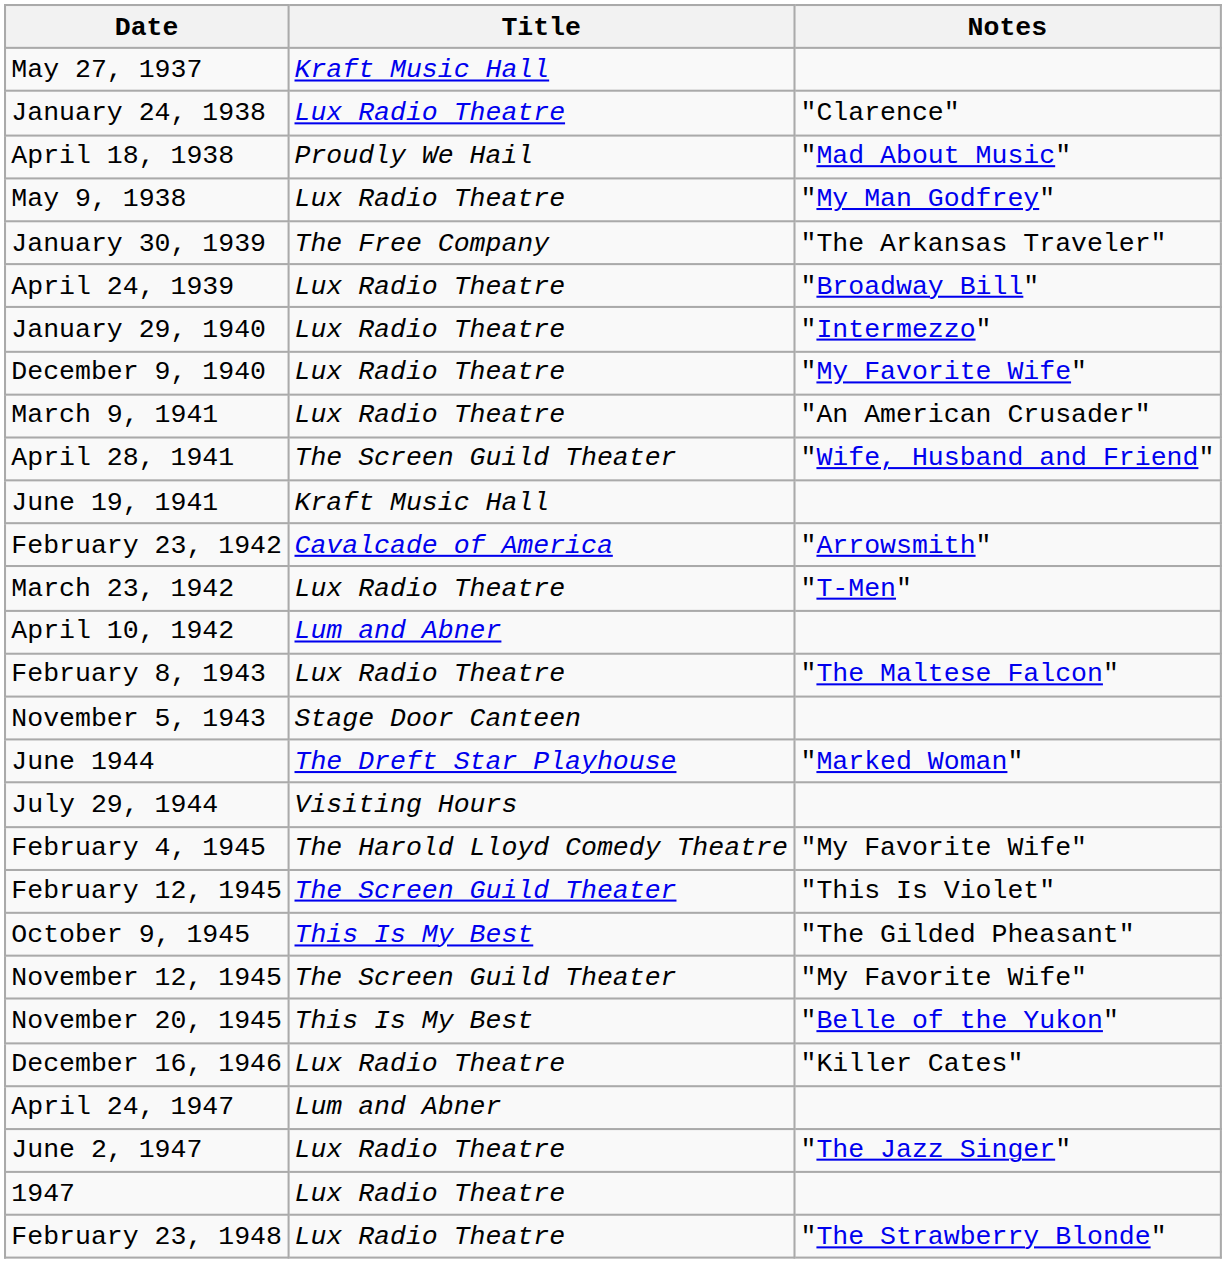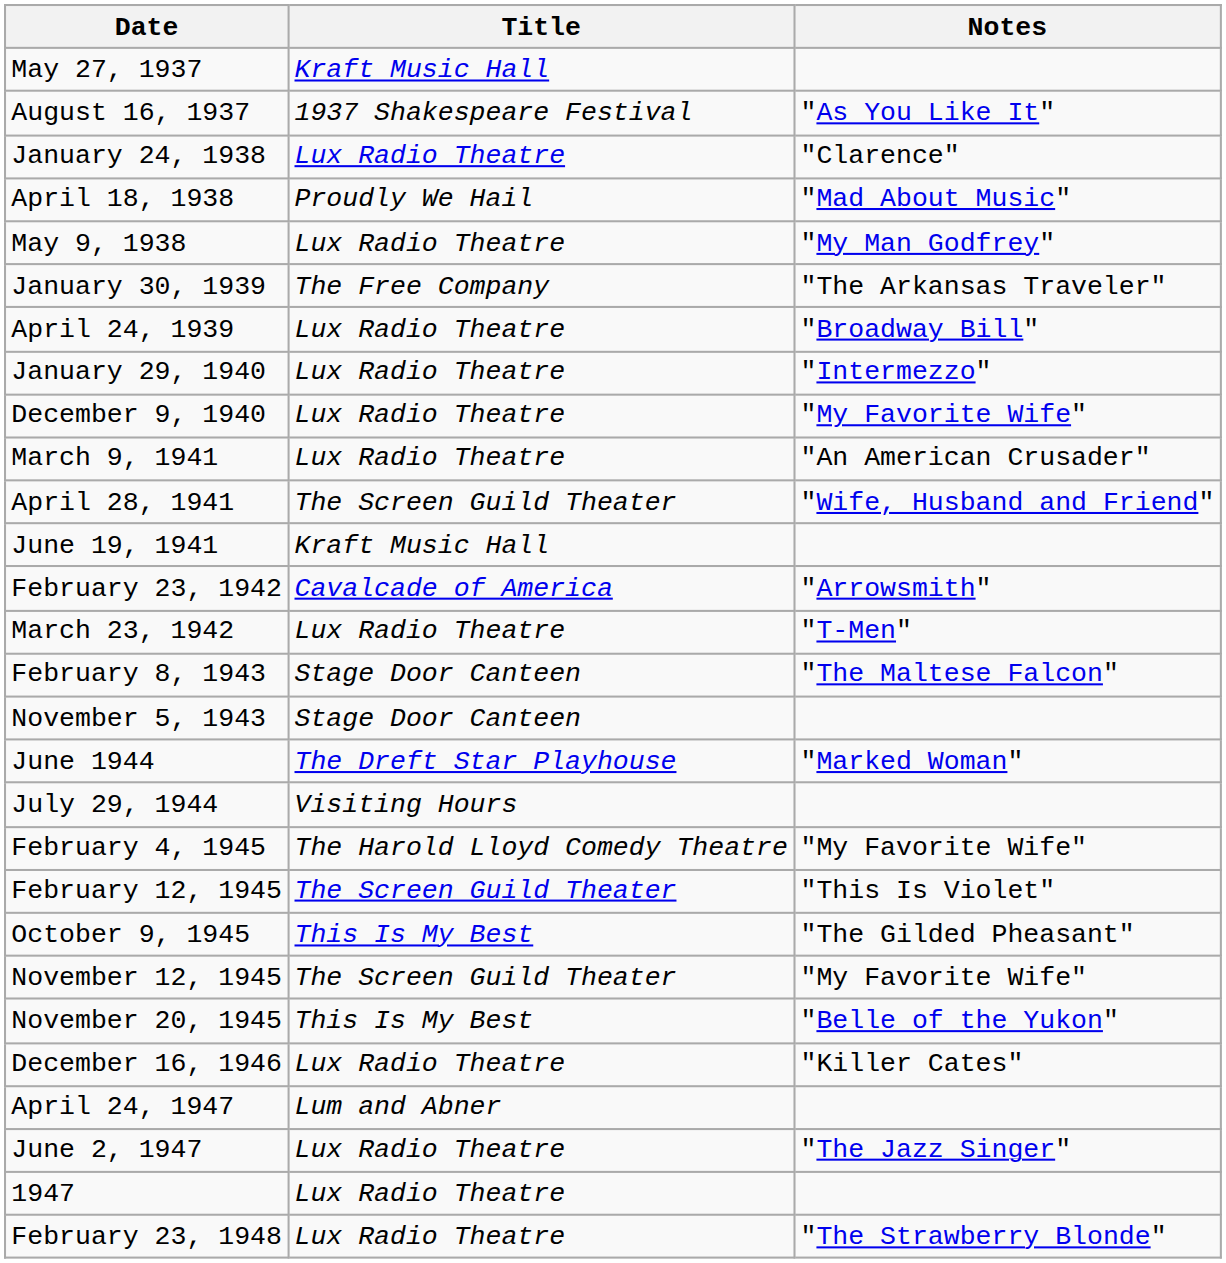 <table class="wikitable">
 <tr>
 <th>Date</th>
 <th>Title</th>
 <th>Notes</th>
 </tr>
 <tr>
 <td>May 27, 1937</td>
 <td><em><a href='#'>Kraft Music Hall</a></em></td>
 <td></td>
+</tr>
+<tr>
+<td>August 16, 1937</td>
+<td><em>1937 Shakespeare Festival</em></td>
+<td>"<a href='#'>As You Like It</a>"</td>
 </tr>
 <tr>
 <td>January 24, 1938</td>
 <td><em><a href='#'>Lux Radio Theatre</a></em></td>
 <td>"Clarence"</td>
 </tr>
 <tr>
 <td>April 18, 1938</td>
 <td><em>Proudly We Hail</em></td>
 <td>"<a href='#'>Mad About Music</a>"</td>
 </tr>
 <tr>
 <td>May 9, 1938</td>
 <td><em>Lux Radio Theatre</em></td>
 <td>"<a href='#'>My Man Godfrey</a>"</td>
 </tr>
 <tr>
 <td>January 30, 1939</td>
 <td><em>The Free Company</em></td>
 <td>"The Arkansas Traveler"</td>
 </tr>
 <tr>
 <td>April 24, 1939</td>
 <td><em>Lux Radio Theatre</em></td>
 <td>"<a href='#'>Broadway Bill</a>"</td>
 </tr>
 <tr>
 <td>January 29, 1940</td>
 <td><em>Lux Radio Theatre</em></td>
 <td>"<a href='#'>Intermezzo</a>"</td>
 </tr>
 <tr>
 <td>December 9, 1940</td>
 <td><em>Lux Radio Theatre</em></td>
 <td>"<a href='#'>My Favorite Wife</a>"</td>
 </tr>
 <tr>
 <td>March 9, 1941</td>
 <td><em>Lux Radio Theatre</em></td>
 <td>"An American Crusader"</td>
 </tr>
 <tr>
 <td>April 28, 1941</td>
 <td><em>The Screen Guild Theater</em></td>
 <td>"<a href='#'>Wife, Husband and Friend</a>"</td>
 </tr>
 <tr>
 <td>June 19, 1941</td>
 <td><em>Kraft Music Hall</em></td>
 <td></td>
 </tr>
 <tr>
 <td>February 23, 1942</td>
 <td><em><a href='#'>Cavalcade of America</a></em></td>
 <td>"<a href='#'>Arrowsmith</a>"</td>
 </tr>
 <tr>
 <td>March 23, 1942</td>
 <td><em>Lux Radio Theatre</em></td>
 <td>"<a href='#'>T-Men</a>"</td>
 </tr>
 <tr>
-<td>April 10, 1942</td>
-<td><em><a href='#'>Lum and Abner</a></em></td>
-<td></td>
-</tr>
-<tr>
 <td>February 8, 1943</td>
-<td><em>Lux Radio Theatre</em></td>
+<td><em>Stage Door Canteen</em></td>
 <td>"<a href='#'>The Maltese Falcon</a>"</td>
 </tr>
 <tr>
 <td>November 5, 1943</td>
 <td><em>Stage Door Canteen</em></td>
 <td></td>
 </tr>
 <tr>
 <td>June 1944</td>
 <td><em><a href='#'>The Dreft Star Playhouse</a></em></td>
 <td>"<a href='#'>Marked Woman</a>"</td>
 </tr>
 <tr>
 <td>July 29, 1944</td>
 <td><em>Visiting Hours</em></td>
 <td></td>
 </tr>
 <tr>
 <td>February 4, 1945</td>
 <td><em>The Harold Lloyd Comedy Theatre</em></td>
 <td>"My Favorite Wife"</td>
 </tr>
 <tr>
 <td>February 12, 1945</td>
 <td><em><a href='#'>The Screen Guild Theater</a></em></td>
 <td>"This Is Violet"</td>
 </tr>
 <tr>
 <td>October 9, 1945</td>
 <td><em><a href='#'>This Is My Best</a></em></td>
 <td>"The Gilded Pheasant"</td>
 </tr>
 <tr>
 <td>November 12, 1945</td>
 <td><em>The Screen Guild Theater</em></td>
 <td>"My Favorite Wife"</td>
 </tr>
 <tr>
 <td>November 20, 1945</td>
 <td><em>This Is My Best</em></td>
 <td>"<a href='#'>Belle of the Yukon</a>"</td>
 </tr>
 <tr>
 <td>December 16, 1946</td>
 <td><em>Lux Radio Theatre</em></td>
 <td>"Killer Cates"</td>
 </tr>
 <tr>
 <td>April 24, 1947</td>
 <td><em>Lum and Abner</em></td>
 <td></td>
 </tr>
 <tr>
 <td>June 2, 1947</td>
 <td><em>Lux Radio Theatre</em></td>
 <td>"<a href='#'>The Jazz Singer</a>"</td>
 </tr>
 <tr>
 <td>1947</td>
 <td><em>Lux Radio Theatre</em></td>
 <td></td>
 </tr>
 <tr>
 <td>February 23, 1948</td>
 <td><em>Lux Radio Theatre</em></td>
 <td>"<a href='#'>The Strawberry Blonde</a>"</td>
 </tr>
 </table>
